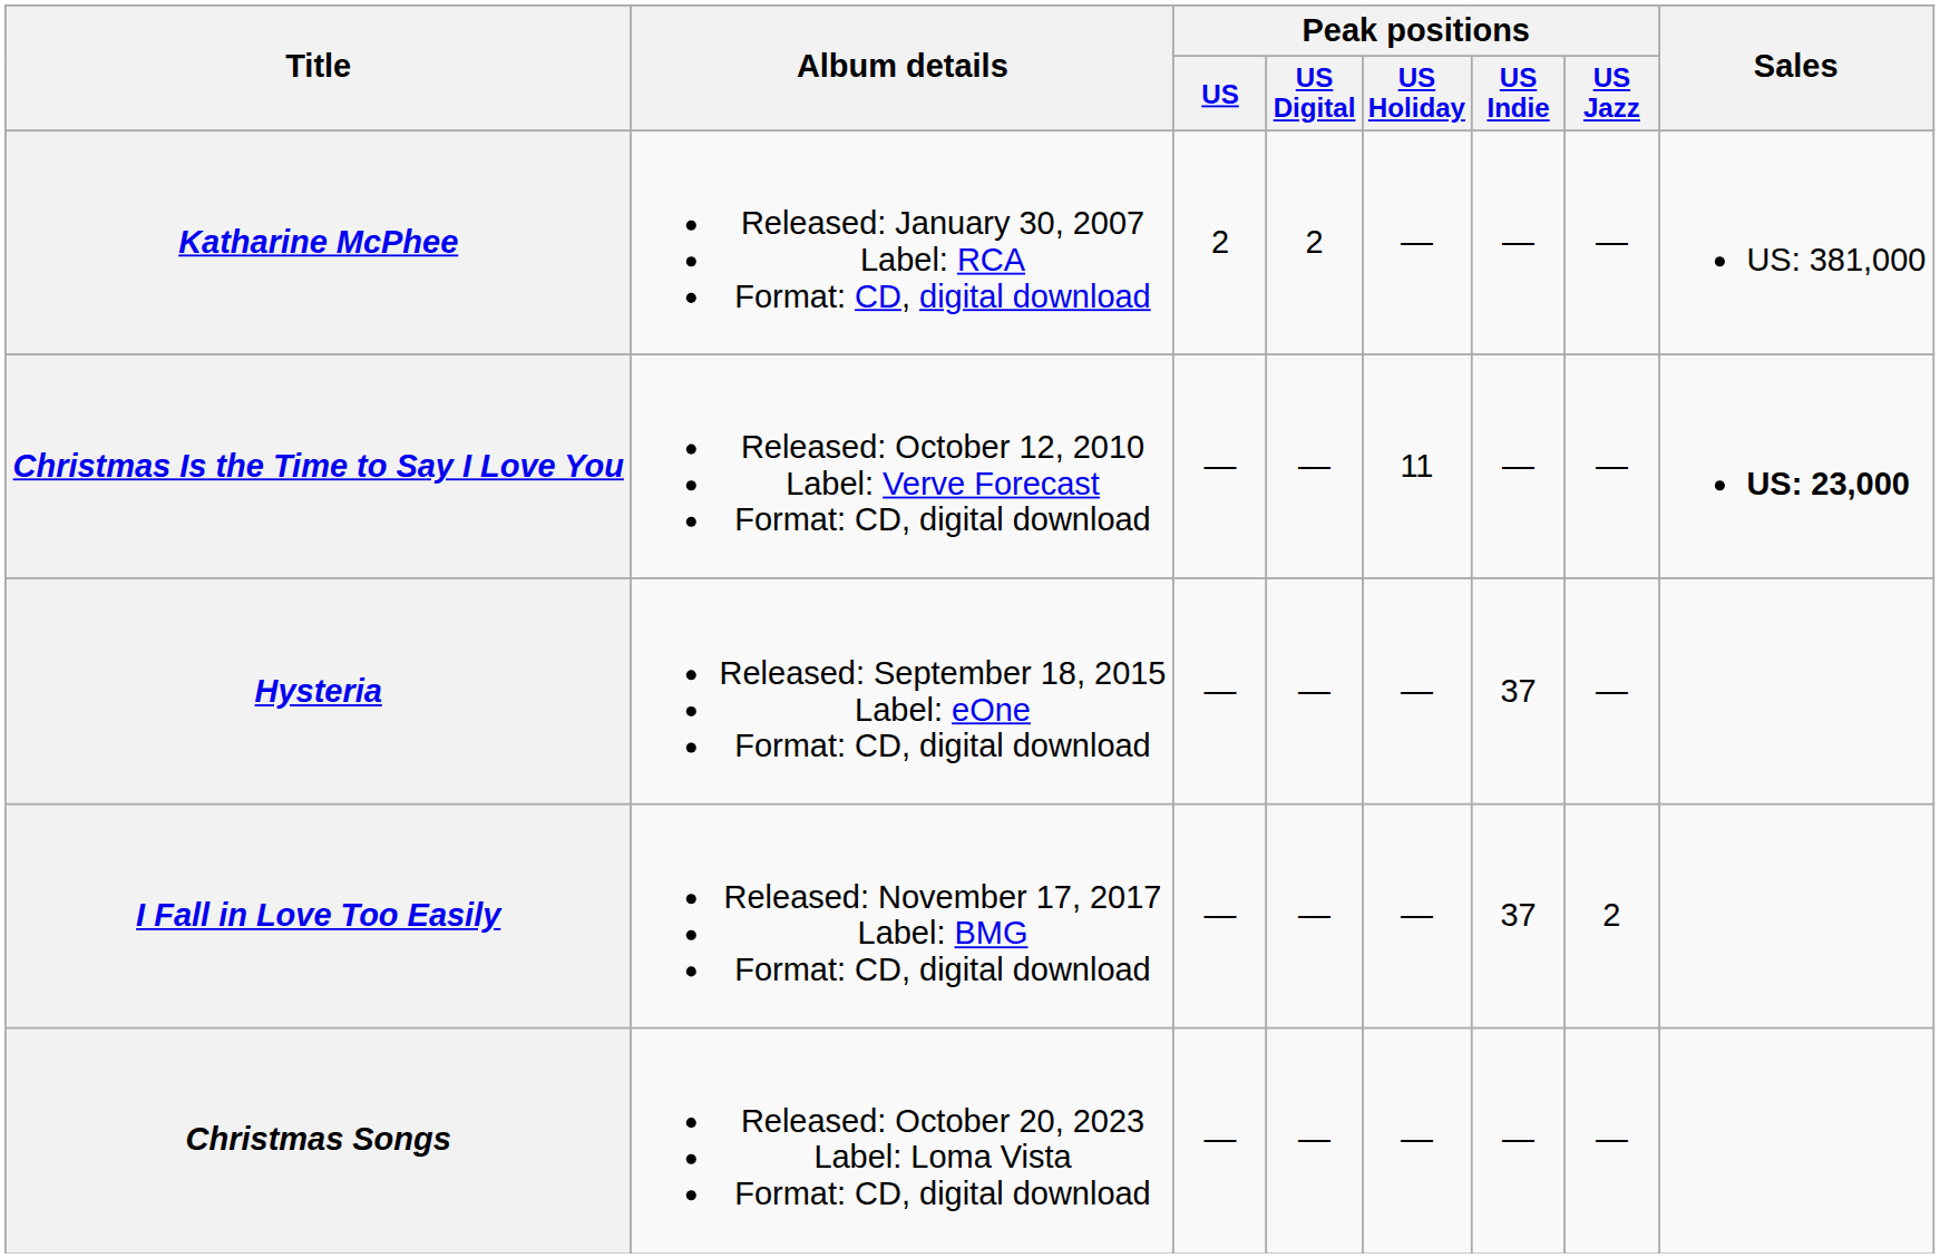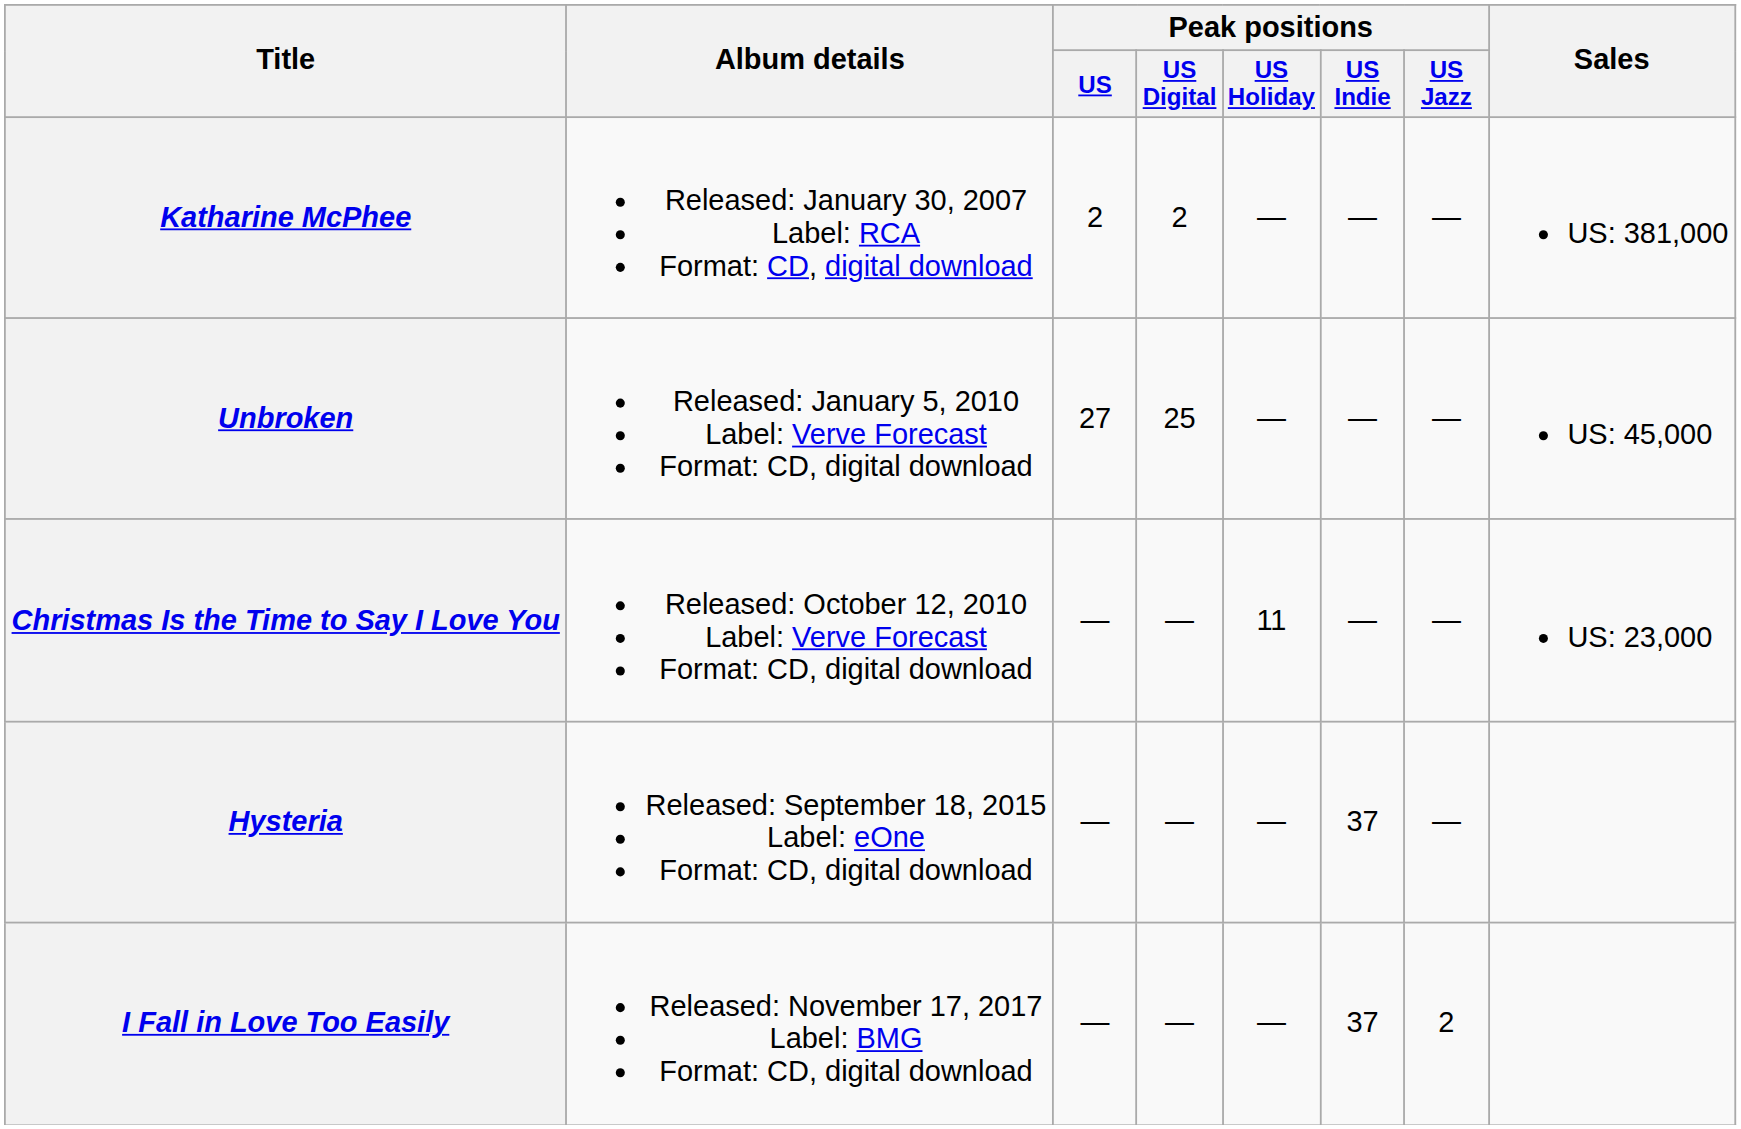 <table class="wikitable plainrowheaders" style="text-align:center;">
 <tr>
 <th rowspan="2">Title</th>
 <th rowspan="2">Album details</th>
 <th colspan="5">Peak positions</th>
 <th rowspan="2">Sales</th>
 </tr>
 <tr style="font-size:smaller;">
 <th style="width:40px;"><a href='#'>US</a></th>
 <th style="width:40px;"><a href='#'>US<br>Digital</a></th>
 <th style="width:40px;"><a href='#'>US<br>Holiday</a></th>
 <th style="width:40px;"><a href='#'>US<br>Indie</a></th>
 <th style="width:40px;"><a href='#'>US<br>Jazz</a></th>
 </tr>
 <tr>
 <th scope="row"><em><a href='#'>Katharine McPhee</a></em></th>
 <td><br><ul><li>Released: January 30, 2007</li><li>Label: <a href='#'>RCA</a></li><li>Format: <a href='#'>CD</a>, <a href='#'>digital download</a></li></ul></td>
 <td>2</td>
 <td>2</td>
 <td>—</td>
 <td>—</td>
 <td>—</td>
 <td style="text-align:left;"><br><ul><li>US: 381,000</li></ul></td>
 </tr>
 <tr>
+<th scope="row"><em><a href='#'>Unbroken</a></em></th>
+<td><br><ul><li>Released: January 5, 2010</li><li>Label: <a href='#'>Verve Forecast</a></li><li>Format: CD, digital download</li></ul></td>
+<td>27</td>
+<td>25</td>
+<td>—</td>
+<td>—</td>
+<td>—</td>
+<td style="text-align:left;"><br><ul><li>US: 45,000</li></ul></td>
+</tr>
+<tr>
 <th scope="row"><em><a href='#'>Christmas Is the Time to Say I Love You</a></em></th>
 <td><br><ul><li>Released: October 12, 2010</li><li>Label: <a href='#'>Verve Forecast</a></li><li>Format: CD, digital download</li></ul></td>
 <td>—</td>
 <td>—</td>
 <td>11</td>
 <td>—</td>
 <td>—</td>
-<td style="text-align:left;"><strong><br><ul><li>US: 23,000</li></ul></strong></td>
+<td style="text-align:left;"><br><ul><li>US: 23,000</li></ul></td>
 </tr>
 <tr>
 <th scope="row"><em><a href='#'>Hysteria</a></em></th>
 <td><br><ul><li>Released: September 18, 2015</li><li>Label: <a href='#'>eOne</a></li><li>Format: CD, digital download</li></ul></td>
 <td>—</td>
 <td>—</td>
 <td>—</td>
 <td>37</td>
 <td>—</td>
 <td style="text-align:left;"></td>
 </tr>
 <tr>
 <th scope="row"><em><a href='#'>I Fall in Love Too Easily</a></em></th>
 <td><br><ul><li>Released: November 17, 2017</li><li>Label: <a href='#'>BMG</a></li><li>Format: CD, digital download</li></ul></td>
 <td>—</td>
 <td>—</td>
 <td>—</td>
 <td>37</td>
 <td>2</td>
 <td style="text-align:left;"></td>
 </tr>
-<tr>
-<th scope="row"><em>Christmas Songs</em></th>
-<td><br><ul><li>Released: October 20, 2023</li><li>Label: Loma Vista</li><li>Format: CD, digital download</li></ul></td>
-<td>—</td>
-<td>—</td>
-<td>—</td>
-<td>—</td>
-<td>—</td>
-<td></td>
-</tr>
 </table>
